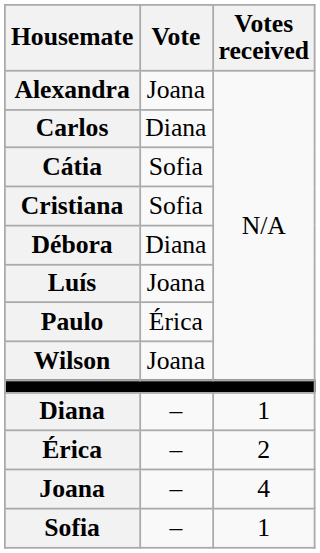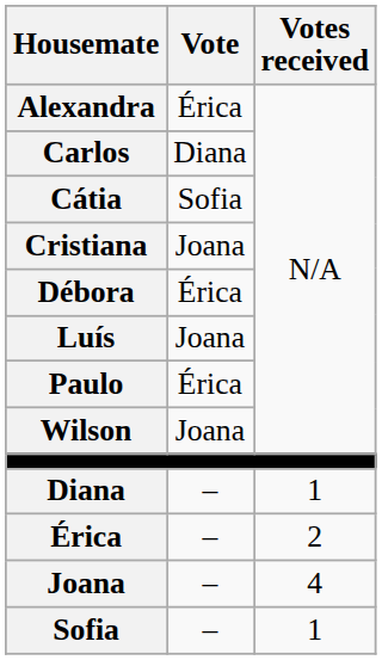 <table class="wikitable" style="text-align:center; font-size:90%; line-height:15px;">
 <tr>
 <th>Housemate</th>
 <th>Vote</th>
 <th>Votes<br>received</th>
 </tr>
 <tr>
 <th>Alexandra</th>
-<td>Joana</td>
+<td>Érica</td>
 <td rowspan=8>N/A</td>
 </tr>
 <tr>
 <th>Carlos</th>
 <td>Diana</td>
 </tr>
 <tr>
 <th>Cátia</th>
 <td>Sofia</td>
 </tr>
 <tr>
 <th>Cristiana</th>
-<td>Sofia</td>
+<td>Joana</td>
 </tr>
 <tr>
 <th>Débora</th>
-<td>Diana</td>
+<td>Érica</td>
 </tr>
 <tr>
 <th>Luís</th>
 <td>Joana</td>
 </tr>
 <tr>
 <th>Paulo</th>
 <td>Érica</td>
 </tr>
 <tr>
 <th>Wilson</th>
 <td>Joana</td>
 </tr>
 <tr>
 <th style="background:#000;" colspan="3"></th>
 </tr>
 <tr>
 <th>Diana</th>
 <td>–</td>
 <td>1</td>
 </tr>
 <tr>
 <th>Érica</th>
 <td>–</td>
 <td>2</td>
 </tr>
 <tr>
 <th>Joana</th>
 <td>–</td>
 <td>4</td>
 </tr>
 <tr>
 <th>Sofia</th>
 <td>–</td>
 <td>1</td>
 </tr>
 </table>
